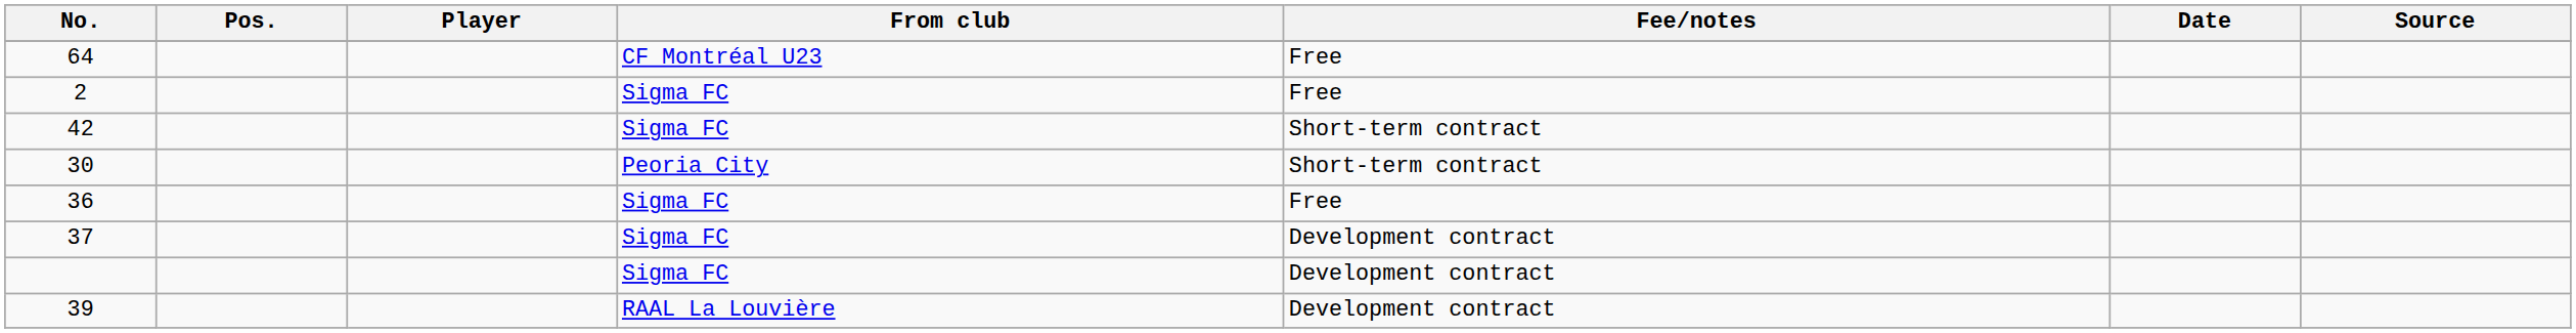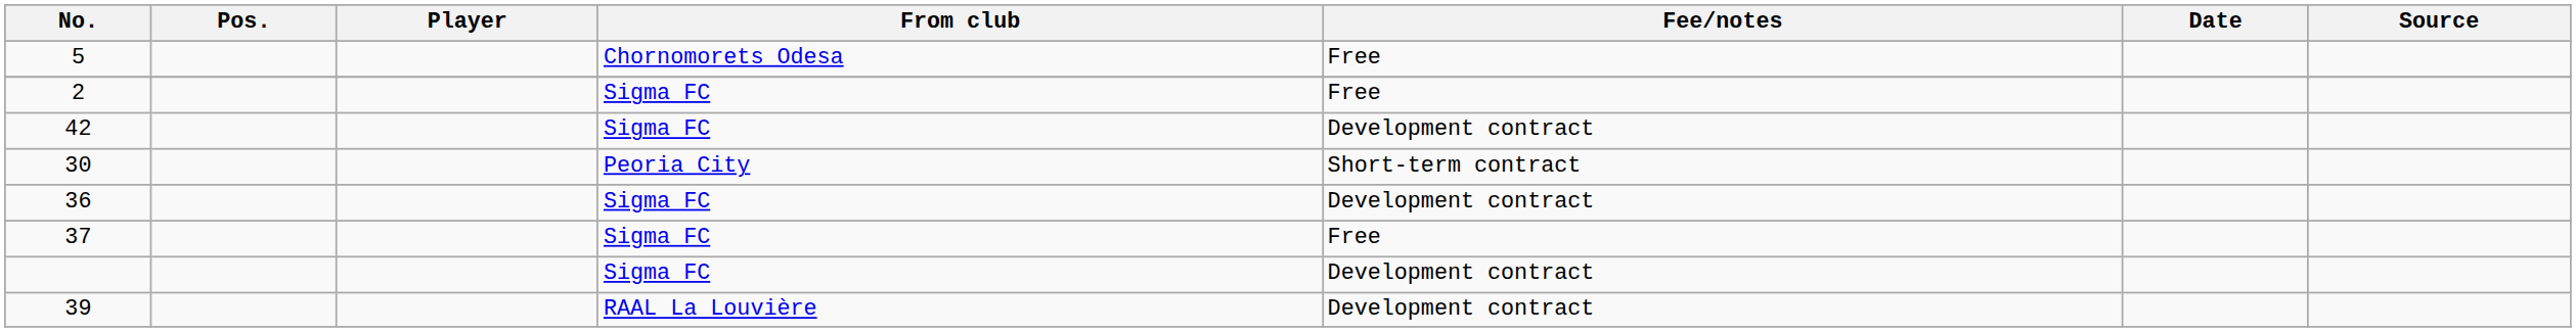 <table class="wikitable sortable" style="width:90%; font-size:95%;">
 <tr>
 <th>No.</th>
 <th>Pos.</th>
 <th>Player</th>
 <th>From club</th>
 <th>Fee/notes</th>
 <th>Date</th>
 <th>Source</th>
 </tr>
 <tr>
-</tr>
-<tr>
-<td align=center>64</td>
+<td align=center>5</td>
 <td align=center></td>
 <td></td>
-<td> <a href='#'>CF Montréal U23</a></td>
+<td> <a href='#'>Chornomorets Odesa</a></td>
 <td>Free</td>
 <td></td>
 <td></td>
+</tr>
+<tr>
 </tr>
 <tr>
 <td align=center>2</td>
 <td align=center></td>
 <td></td>
 <td> <a href='#'>Sigma FC</a></td>
 <td>Free</td>
 <td></td>
 <td></td>
 </tr>
 <tr>
 <td align=center>42</td>
 <td align=center></td>
 <td></td>
 <td> <a href='#'>Sigma FC</a></td>
-<td>Short-term contract</td>
+<td>Development contract</td>
 <td></td>
 <td></td>
 </tr>
 <tr>
 <td align=center>30</td>
 <td align=center></td>
 <td></td>
 <td> <a href='#'>Peoria City</a></td>
 <td>Short-term contract</td>
 <td></td>
 <td></td>
 </tr>
 <tr>
 <td align=center>36</td>
 <td align=center></td>
 <td></td>
 <td> <a href='#'>Sigma FC</a></td>
-<td>Free</td>
+<td>Development contract</td>
 <td></td>
 <td></td>
 </tr>
 <tr>
 <td align=center>37</td>
 <td align=center></td>
 <td></td>
 <td> <a href='#'>Sigma FC</a></td>
-<td>Development contract</td>
+<td>Free</td>
 <td></td>
 <td></td>
 </tr>
 <tr>
 <td align=center></td>
 <td align=center></td>
 <td></td>
 <td> <a href='#'>Sigma FC</a></td>
 <td>Development contract</td>
 <td></td>
 <td></td>
 </tr>
 <tr>
 <td align=center>39</td>
 <td align=center></td>
 <td></td>
 <td> <a href='#'>RAAL La Louvière</a></td>
 <td>Development contract</td>
 <td></td>
 <td></td>
 </tr>
 </table>
